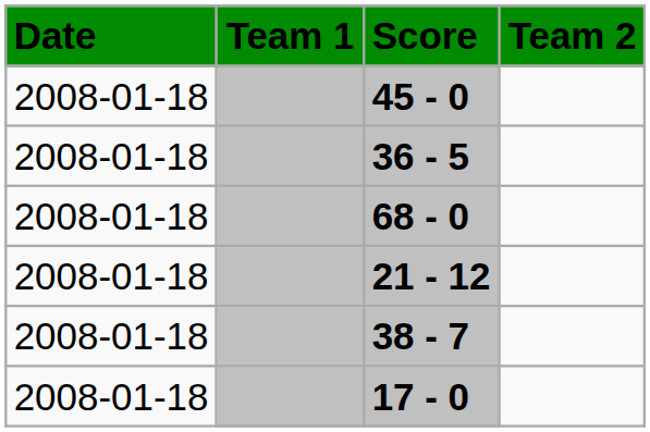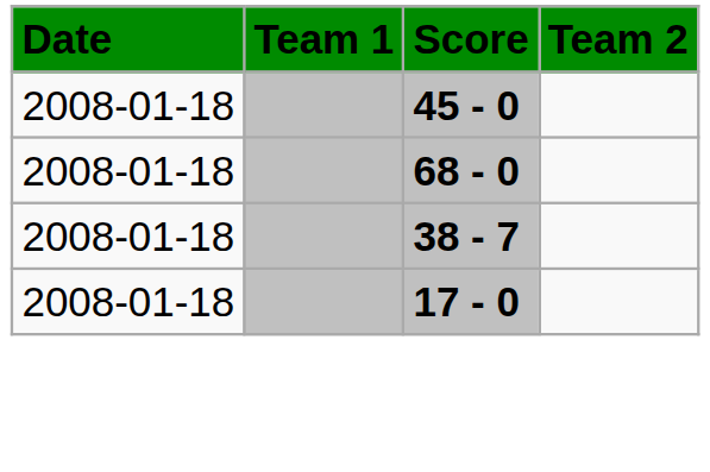 <table class="wikitable" style="margin:0.5em auto; font-size:95%">
 <tr bgcolor="#008B00">
 <td><strong>Date</strong></td>
 <td><strong>Team 1</strong></td>
 <td><strong>Score</strong></td>
 <td><strong>Team 2</strong></td>
 </tr>
 <tr>
 <td>2008-01-18</td>
 <td bgcolor="silver"><strong></strong></td>
 <td bgcolor="silver"><strong>45 - 0</strong></td>
 <td></td>
 </tr>
 <tr>
 <td>2008-01-18</td>
 <td bgcolor="silver"><strong></strong></td>
-<td bgcolor="silver"><strong>36 - 5</strong></td>
-<td></td>
-</tr>
-<tr>
-<td>2008-01-18</td>
-<td bgcolor="silver"><strong></strong></td>
 <td bgcolor="silver"><strong>68 - 0</strong></td>
-<td></td>
-</tr>
-<tr>
-<td>2008-01-18</td>
-<td bgcolor="silver"><strong></strong></td>
-<td bgcolor="silver"><strong>21 - 12</strong></td>
 <td></td>
 </tr>
 <tr>
 <td>2008-01-18</td>
 <td bgcolor="silver"><strong></strong></td>
 <td bgcolor="silver"><strong>38 - 7</strong></td>
 <td></td>
 </tr>
 <tr>
 <td>2008-01-18</td>
 <td bgcolor="silver"><strong></strong></td>
 <td bgcolor="silver"><strong>17 - 0</strong></td>
 <td></td>
 </tr>
 </table>
